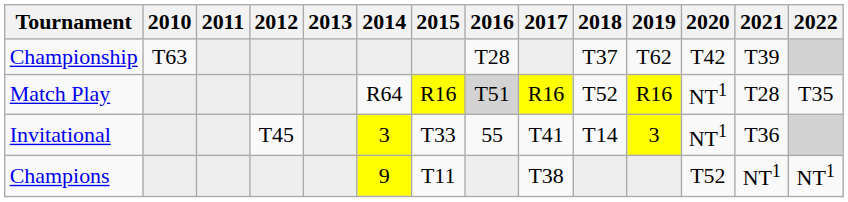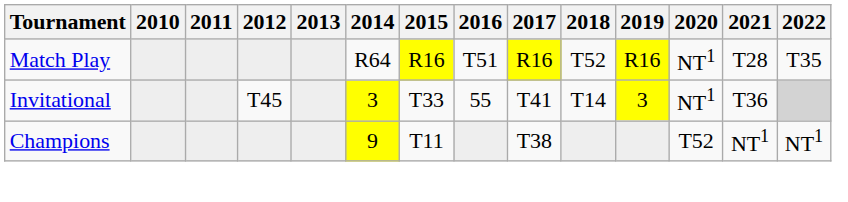 <table class="wikitable" style="text-align:center;">
 <tr>
 <th>Tournament</th>
 <th>2010</th>
 <th>2011</th>
 <th>2012</th>
 <th>2013</th>
 <th>2014</th>
 <th>2015</th>
 <th>2016</th>
 <th>2017</th>
 <th>2018</th>
 <th>2019</th>
 <th>2020</th>
 <th>2021</th>
 <th>2022</th>
 </tr>
 <tr>
-<td align="left"><a href='#'>Championship</a></td>
-<td>T63</td>
-<td style="background:#eeeeee;"></td>
-<td style="background:#eeeeee;"></td>
-<td style="background:#eeeeee;"></td>
-<td style="background:#eeeeee;"></td>
-<td style="background:#eeeeee;"></td>
-<td>T28</td>
-<td style="background:#eeeeee;"></td>
-<td>T37</td>
-<td>T62</td>
-<td>T42</td>
-<td>T39</td>
-<td colspan=1 style="background:#D3D3D3;"></td>
-</tr>
-<tr>
 <td align="left"><a href='#'>Match Play</a></td>
 <td style="background:#eeeeee;"></td>
 <td style="background:#eeeeee;"></td>
 <td style="background:#eeeeee;"></td>
 <td style="background:#eeeeee;"></td>
 <td>R64</td>
 <td style="background:yellow;">R16</td>
-<td style="background: lightgrey;">T51</td>
+<td>T51</td>
 <td style="background:yellow;">R16</td>
 <td>T52</td>
 <td style="background:yellow;">R16</td>
 <td>NT<sup>1</sup></td>
 <td>T28</td>
 <td>T35</td>
 </tr>
 <tr>
 <td align="left"><a href='#'>Invitational</a></td>
 <td style="background:#eeeeee;"></td>
 <td style="background:#eeeeee;"></td>
 <td>T45</td>
 <td style="background:#eeeeee;"></td>
 <td style="background:yellow;">3</td>
 <td>T33</td>
 <td>55</td>
 <td>T41</td>
 <td>T14</td>
 <td style="background:yellow;">3</td>
 <td>NT<sup>1</sup></td>
 <td>T36</td>
 <td colspan=1 style="background:#D3D3D3;"></td>
 </tr>
 <tr>
 <td align="left"><a href='#'>Champions</a></td>
 <td style="background:#eeeeee;"></td>
 <td style="background:#eeeeee;"></td>
 <td style="background:#eeeeee;"></td>
 <td style="background:#eeeeee;"></td>
 <td style="background:yellow;">9</td>
 <td>T11</td>
 <td style="background:#eeeeee;"></td>
 <td>T38</td>
 <td style="background:#eeeeee;"></td>
 <td style="background:#eeeeee;"></td>
 <td>T52</td>
 <td>NT<sup>1</sup></td>
 <td>NT<sup>1</sup></td>
 </tr>
 </table>
